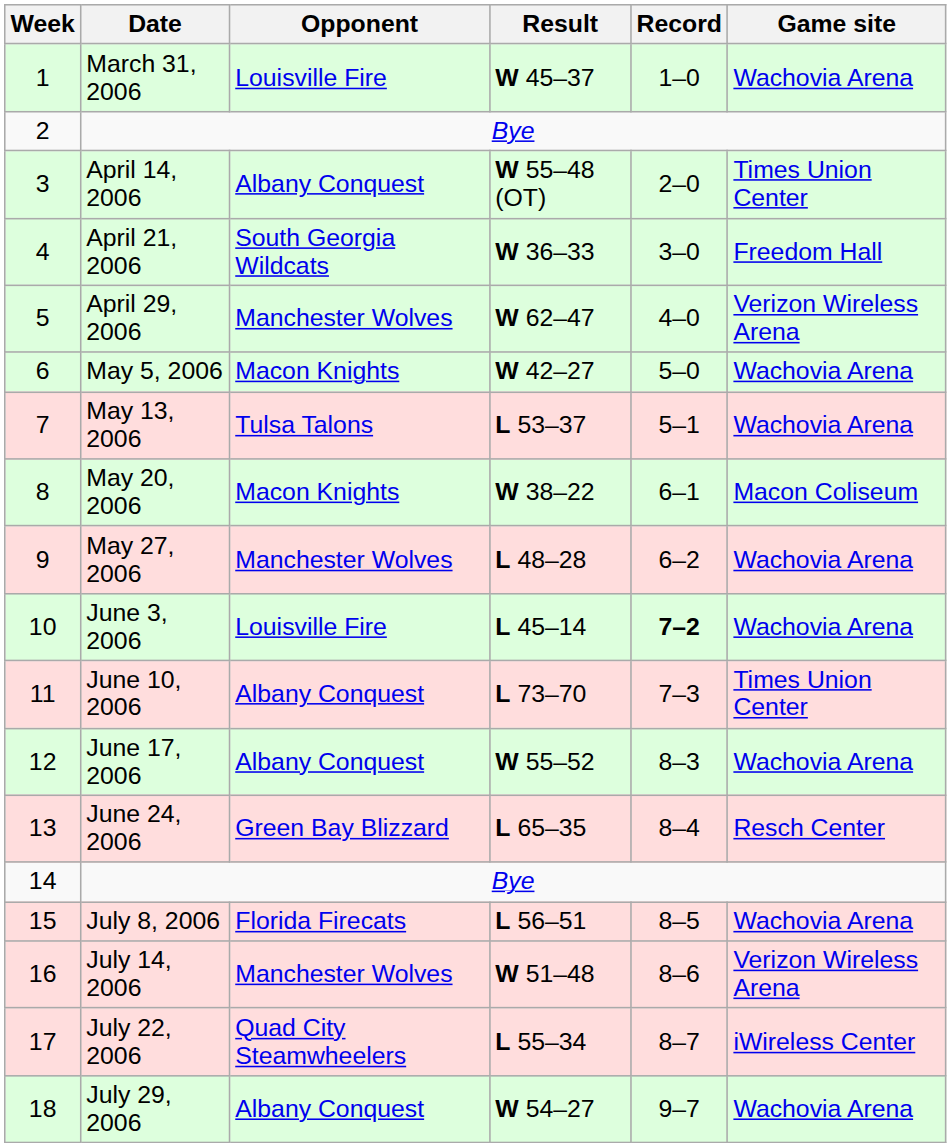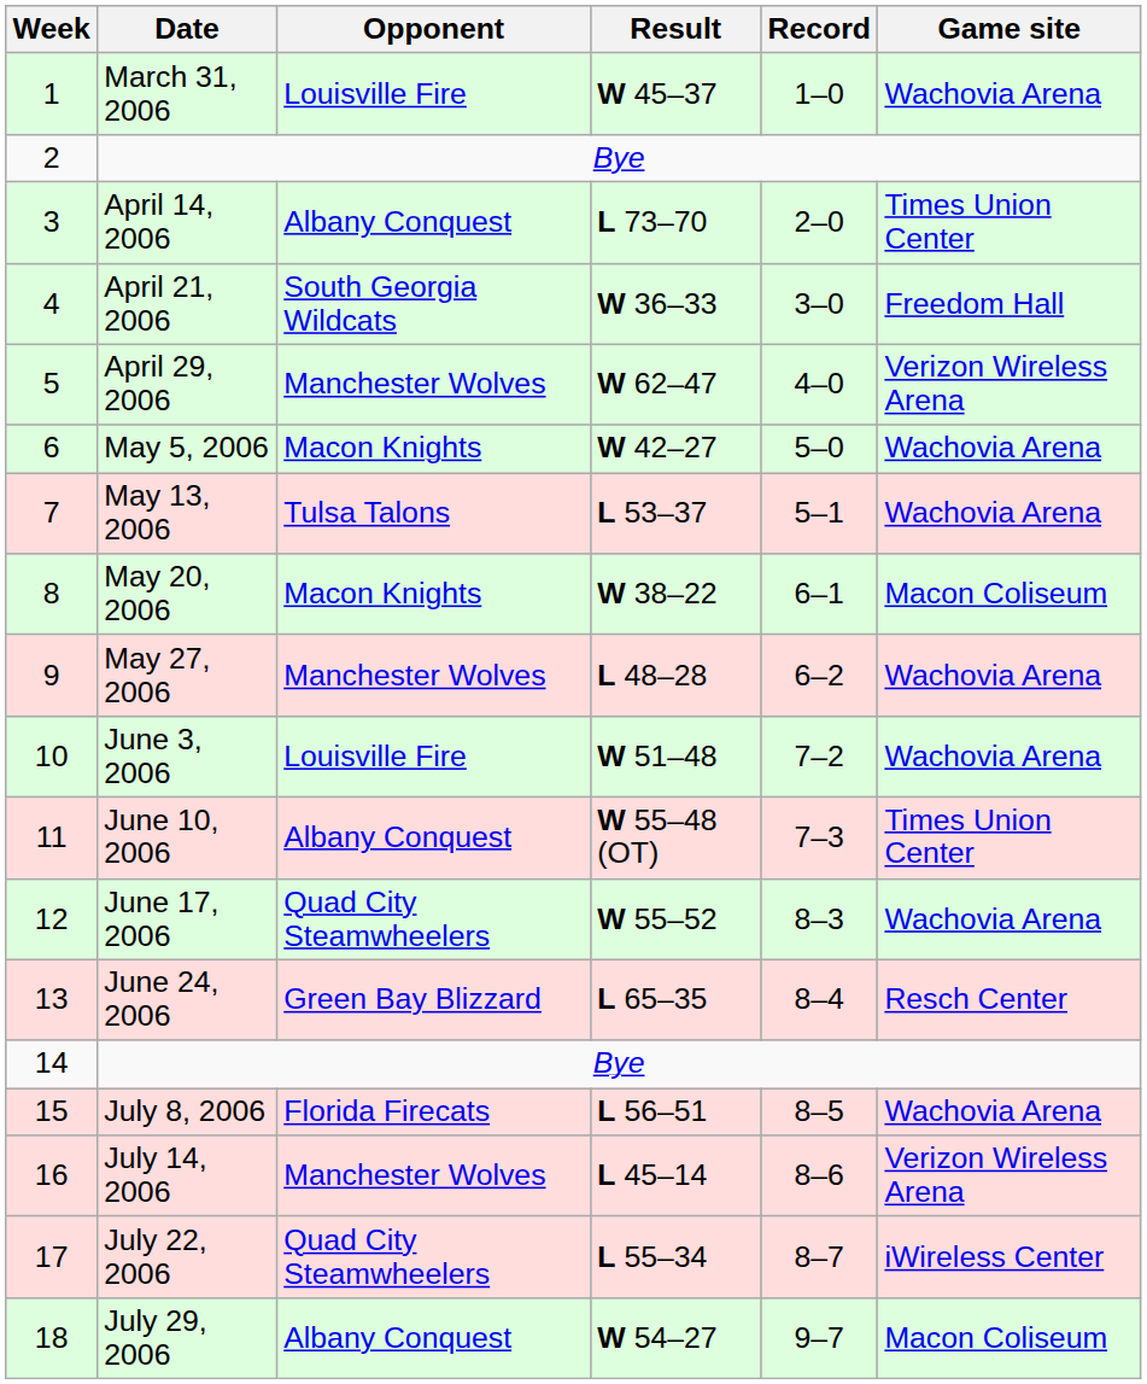 <table class="wikitable" align="center">
 <tr>
 <th>Week</th>
 <th>Date</th>
 <th>Opponent</th>
 <th>Result</th>
 <th>Record</th>
 <th>Game site</th>
 </tr>
 <tr style="background:#ddffdd;">
 <td align="center">1</td>
 <td>March 31, 2006</td>
 <td><a href='#'>Louisville Fire</a></td>
 <td><strong>W</strong> 45–37</td>
 <td align="center">1–0</td>
 <td><a href='#'>Wachovia Arena</a></td>
 </tr>
 <tr>
 <td align="center">2</td>
 <td colspan="7" align="center"><em><a href='#'>Bye</a></em></td>
 </tr>
 <tr style="background:#ddffdd;">
 <td align="center">3</td>
 <td>April 14, 2006</td>
 <td><a href='#'>Albany Conquest</a></td>
-<td><strong>W</strong> 55–48 (OT)</td>
+<td><strong>L</strong> 73–70</td>
 <td align="center">2–0</td>
 <td><a href='#'>Times Union Center</a></td>
 </tr>
 <tr style="background:#ddffdd;">
 <td align="center">4</td>
 <td>April 21, 2006</td>
 <td><a href='#'>South Georgia Wildcats</a></td>
 <td><strong>W</strong> 36–33</td>
 <td align="center">3–0</td>
 <td><a href='#'>Freedom Hall</a></td>
 </tr>
 <tr style="background:#ddffdd;">
 <td align="center">5</td>
 <td>April 29, 2006</td>
 <td><a href='#'>Manchester Wolves</a></td>
 <td><strong>W</strong> 62–47</td>
 <td align="center">4–0</td>
 <td><a href='#'>Verizon Wireless Arena</a></td>
 </tr>
 <tr style="background:#ddffdd;">
 <td align="center">6</td>
 <td>May 5, 2006</td>
 <td><a href='#'>Macon Knights</a></td>
 <td><strong>W</strong> 42–27</td>
 <td align="center">5–0</td>
 <td><a href='#'>Wachovia Arena</a></td>
 </tr>
 <tr style="background:#ffdddd;">
 <td align="center">7</td>
 <td>May 13, 2006</td>
 <td><a href='#'>Tulsa Talons</a></td>
 <td><strong>L</strong> 53–37</td>
 <td align="center">5–1</td>
 <td><a href='#'>Wachovia Arena</a></td>
 </tr>
 <tr style="background:#ddffdd;">
 <td align="center">8</td>
 <td>May 20, 2006</td>
 <td><a href='#'>Macon Knights</a></td>
 <td><strong>W</strong> 38–22</td>
 <td align="center">6–1</td>
 <td><a href='#'>Macon Coliseum</a></td>
 </tr>
 <tr style="background:#ffdddd;">
 <td align="center">9</td>
 <td>May 27, 2006</td>
 <td><a href='#'>Manchester Wolves</a></td>
 <td><strong>L</strong> 48–28</td>
 <td align="center">6–2</td>
 <td><a href='#'>Wachovia Arena</a></td>
 </tr>
 <tr style="background:#ddffdd;">
 <td align="center">10</td>
 <td>June 3, 2006</td>
 <td><a href='#'>Louisville Fire</a></td>
-<td><strong>L</strong> 45–14</td>
-<td align="center"><strong>7–2</strong></td>
+<td><strong>W</strong> 51–48</td>
+<td align="center">7–2</td>
 <td><a href='#'>Wachovia Arena</a></td>
 </tr>
 <tr style="background:#ffdddd;">
 <td align="center">11</td>
 <td>June 10, 2006</td>
 <td><a href='#'>Albany Conquest</a></td>
-<td><strong>L</strong> 73–70</td>
+<td><strong>W</strong> 55–48 (OT)</td>
 <td align="center">7–3</td>
 <td><a href='#'>Times Union Center</a></td>
 </tr>
 <tr style="background:#ddffdd;">
 <td align="center">12</td>
 <td>June 17, 2006</td>
-<td><a href='#'>Albany Conquest</a></td>
+<td><a href='#'>Quad City Steamwheelers</a></td>
 <td><strong>W</strong> 55–52</td>
 <td align="center">8–3</td>
 <td><a href='#'>Wachovia Arena</a></td>
 </tr>
 <tr style="background:#ffdddd;">
 <td align="center">13</td>
 <td>June 24, 2006</td>
 <td><a href='#'>Green Bay Blizzard</a></td>
 <td><strong>L</strong> 65–35</td>
 <td align="center">8–4</td>
 <td><a href='#'>Resch Center</a></td>
 </tr>
 <tr>
 <td align="center">14</td>
 <td colspan="7" align="center"><em><a href='#'>Bye</a></em></td>
 </tr>
 <tr style="background:#ffdddd;">
 <td align="center">15</td>
 <td>July 8, 2006</td>
 <td><a href='#'>Florida Firecats</a></td>
 <td><strong>L</strong> 56–51</td>
 <td align="center">8–5</td>
 <td><a href='#'>Wachovia Arena</a></td>
 </tr>
 <tr style="background:#ffdddd;">
 <td align="center">16</td>
 <td>July 14, 2006</td>
 <td><a href='#'>Manchester Wolves</a></td>
-<td><strong>W</strong> 51–48</td>
+<td><strong>L</strong> 45–14</td>
 <td align="center">8–6</td>
 <td><a href='#'>Verizon Wireless Arena</a></td>
 </tr>
 <tr style="background:#ffdddd;">
 <td align="center">17</td>
 <td>July 22, 2006</td>
 <td><a href='#'>Quad City Steamwheelers</a></td>
 <td><strong>L</strong> 55–34</td>
 <td align="center">8–7</td>
 <td><a href='#'>iWireless Center</a></td>
 </tr>
 <tr style="background:#ddffdd;">
 <td align="center">18</td>
 <td>July 29, 2006</td>
 <td><a href='#'>Albany Conquest</a></td>
 <td><strong>W</strong> 54–27</td>
 <td align="center">9–7</td>
-<td><a href='#'>Wachovia Arena</a></td>
+<td><a href='#'>Macon Coliseum</a></td>
 </tr>
 </table>
